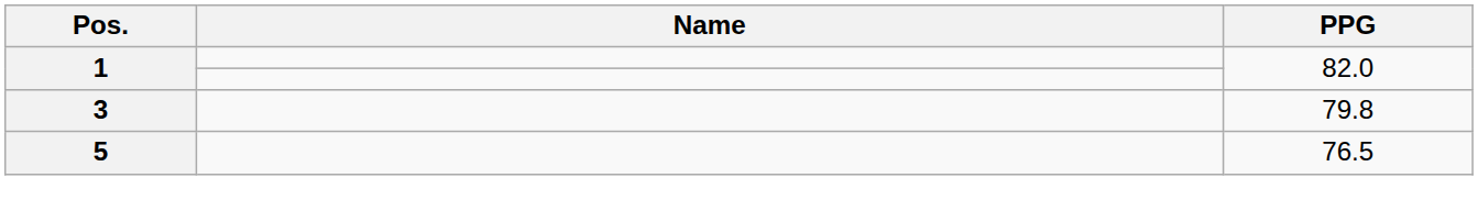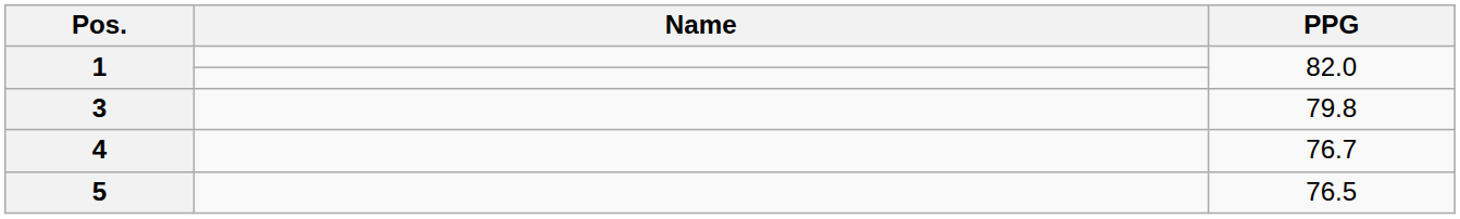 <table class=wikitable width=100% style="text-align:center;">
 <tr>
 <th width="13%">Pos.</th>
 <th width="70%">Name</th>
 <th width="17%">PPG</th>
 </tr>
 <tr>
 <th rowspan=2>1</th>
 <td align=left></td>
 <td rowspan=2>82.0</td>
 </tr>
 <tr>
 <td align=left></td>
 </tr>
 <tr>
 <th>3</th>
 <td align=left></td>
 <td>79.8</td>
 </tr>
 <tr>
+<th>4</th>
+<td align=left></td>
+<td>76.7</td>
+</tr>
+<tr>
 <th>5</th>
 <td align=left></td>
 <td>76.5</td>
 </tr>
 </table>
